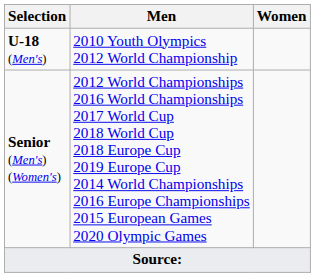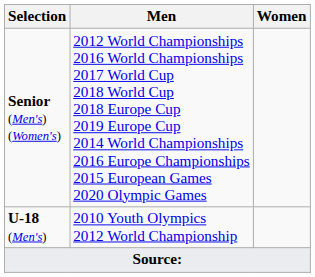 <table class="wikitable">
 <tr>
 <th>Selection</th>
 <th>Men</th>
 <th>Women</th>
 </tr>
 <tr>
-<td><strong>U-18</strong> <br> <small>(<em><a href='#'>Men's</a></em>)</small></td>
-<td> <a href='#'>2010 Youth Olympics</a> <br> <a href='#'>2012 World Championship</a></td>
+<td><strong>Senior</strong> <br> <small>(<em><a href='#'>Men's</a></em>)</small><br> <small>(<em><a href='#'>Women's</a></em>)</small></td>
+<td> <a href='#'>2012 World Championships</a> <br> <a href='#'>2016 World Championships</a>  <br> <a href='#'>2017 World Cup</a><br> <a href='#'>2018 World Cup</a><br> <a href='#'>2018 Europe Cup</a><br> <a href='#'>2019 Europe Cup</a><br> <a href='#'>2014 World Championships</a> <br> <a href='#'>2016 Europe Championships</a><br> <a href='#'>2015 European Games</a> <br> <a href='#'>2020 Olympic Games</a></td>
 <td></td>
 </tr>
 <tr>
-<td><strong>Senior</strong> <br> <small>(<em><a href='#'>Men's</a></em>)</small><br> <small>(<em><a href='#'>Women's</a></em>)</small></td>
-<td> <a href='#'>2012 World Championships</a> <br> <a href='#'>2016 World Championships</a>  <br> <a href='#'>2017 World Cup</a><br> <a href='#'>2018 World Cup</a><br> <a href='#'>2018 Europe Cup</a><br> <a href='#'>2019 Europe Cup</a><br> <a href='#'>2014 World Championships</a> <br> <a href='#'>2016 Europe Championships</a><br> <a href='#'>2015 European Games</a> <br> <a href='#'>2020 Olympic Games</a></td>
+<td><strong>U-18</strong> <br> <small>(<em><a href='#'>Men's</a></em>)</small></td>
+<td> <a href='#'>2010 Youth Olympics</a> <br> <a href='#'>2012 World Championship</a></td>
 <td></td>
 </tr>
 <tr>
 <td style="background-color:#EAECF0; text-align:center" colspan="3"><strong>Source:</strong></td>
 </tr>
 </table>
